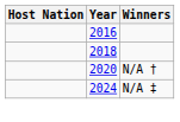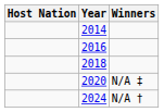 <table class="wikitable">
 <tr>
 <th>Host Nation</th>
 <th>Year</th>
 <th>Winners</th>
+</tr>
+<tr>
+<td></td>
+<td><a href='#'>2014</a></td>
+<td></td>
 </tr>
 <tr>
 <td></td>
 <td><a href='#'>2016</a></td>
 <td></td>
 </tr>
 <tr>
 <td></td>
 <td><a href='#'>2018</a></td>
 <td></td>
 </tr>
 <tr>
 <td></td>
 <td><a href='#'>2020</a></td>
-<td>N/A †</td>
+<td>N/A ‡</td>
 </tr>
 <tr>
 <td></td>
 <td><a href='#'>2024</a></td>
-<td>N/A ‡</td>
+<td>N/A †</td>
 </tr>
 </table>
